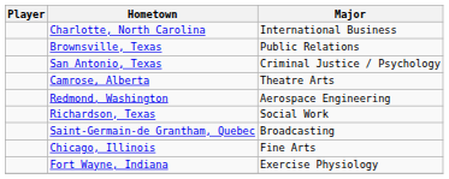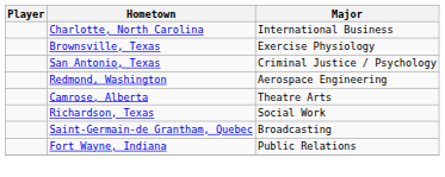 <table class="wikitable sortable">
 <tr>
 <th>Player</th>
 <th>Hometown</th>
 <th>Major</th>
 </tr>
 <tr>
 <td></td>
 <td> <a href='#'>Charlotte, North Carolina</a></td>
 <td>International Business</td>
 </tr>
 <tr>
 <td></td>
 <td> <a href='#'>Brownsville, Texas</a></td>
-<td>Public Relations</td>
+<td>Exercise Physiology</td>
 </tr>
 <tr>
 <td></td>
 <td> <a href='#'>San Antonio, Texas</a></td>
 <td>Criminal Justice / Psychology</td>
 </tr>
 <tr>
 <td></td>
-<td> <a href='#'>Camrose, Alberta</a></td>
-<td>Theatre Arts</td>
+<td> <a href='#'>Redmond, Washington</a></td>
+<td>Aerospace Engineering</td>
 </tr>
 <tr>
 <td></td>
-<td> <a href='#'>Redmond, Washington</a></td>
-<td>Aerospace Engineering</td>
+<td> <a href='#'>Camrose, Alberta</a></td>
+<td>Theatre Arts</td>
 </tr>
 <tr>
 <td></td>
 <td> <a href='#'>Richardson, Texas</a></td>
 <td>Social Work</td>
 </tr>
 <tr>
 <td></td>
 <td> <a href='#'>Saint-Germain-de Grantham, Quebec</a></td>
 <td>Broadcasting</td>
 </tr>
 <tr>
 <td></td>
-<td> <a href='#'>Chicago, Illinois</a></td>
-<td>Fine Arts</td>
-</tr>
-<tr>
-<td></td>
 <td> <a href='#'>Fort Wayne, Indiana</a></td>
-<td>Exercise Physiology</td>
+<td>Public Relations</td>
 </tr>
 <tr>
 </tr>
 </table>
